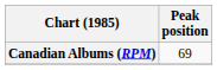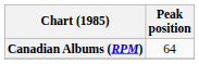 <table class="wikitable sortable plainrowheaders" style="text-align:center">
 <tr>
 <th scope="col">Chart (1985)</th>
 <th scope="col">Peak<br>position</th>
 </tr>
 <tr>
 <th scope="row">Canadian Albums (<em><a href='#'>RPM</a></em>)</th>
-<td>69</td>
+<td>64</td>
 </tr>
 <tr>
 </tr>
 <tr>
 </tr>
 </table>
